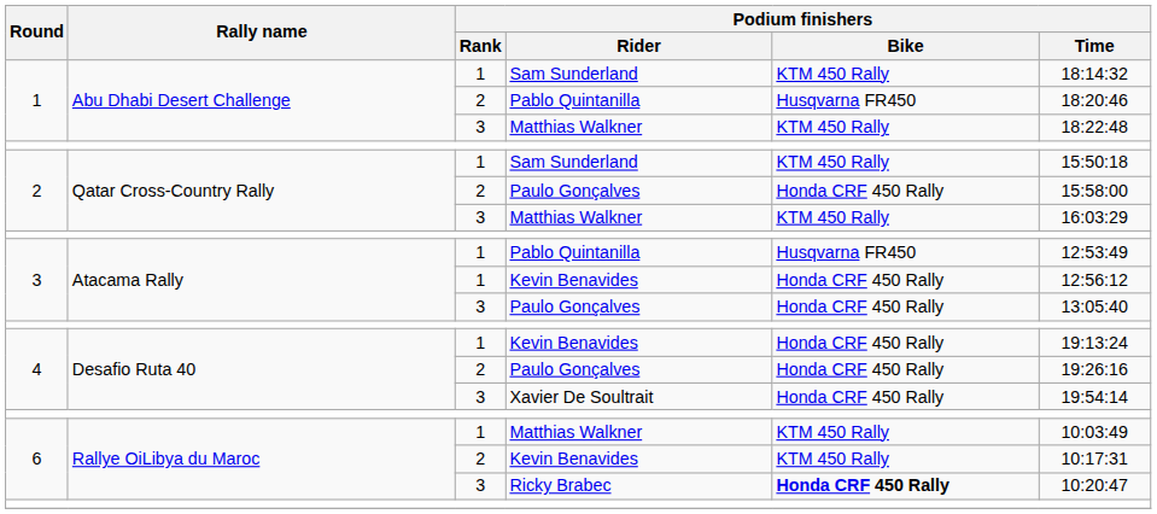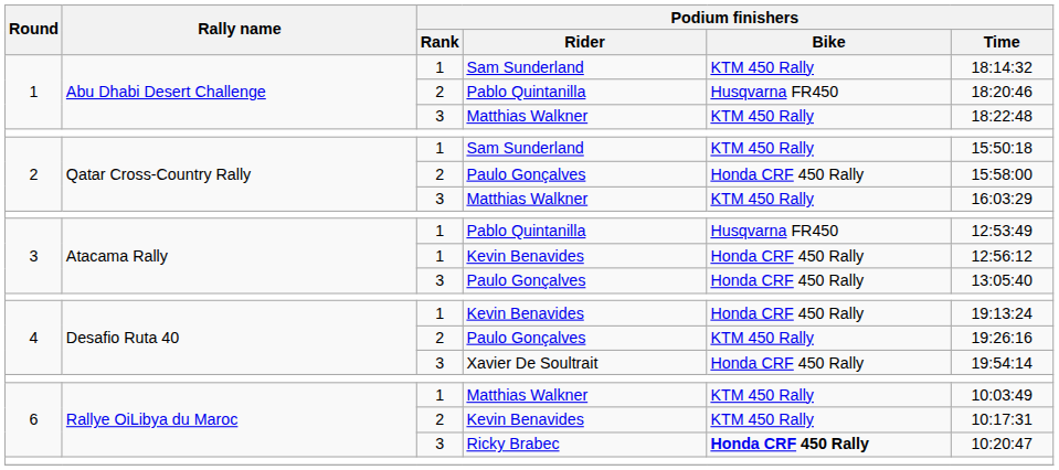 <table class="wikitable" style="font-size:85%;">
 <tr>
 <th rowspan=2>Round</th>
 <th style="width:22em" rowspan=2>Rally name</th>
 <th colspan=4>Podium finishers</th>
 </tr>
 <tr>
 <th>Rank</th>
 <th style="width:15em">Rider</th>
 <th style="width:15em">Bike</th>
 <th style="width:6em">Time</th>
 </tr>
 <tr>
 <td rowspan=3 align=center>1</td>
 <td rowspan=3> <a href='#'>Abu Dhabi Desert Challenge</a></td>
 <td align=center>1</td>
 <td> <a href='#'>Sam Sunderland</a></td>
 <td><a href='#'>KTM 450 Rally</a></td>
 <td align=center>18:14:32</td>
 </tr>
 <tr>
 <td align=center>2</td>
 <td> <a href='#'>Pablo Quintanilla</a></td>
 <td><a href='#'>Husqvarna</a> FR450</td>
 <td align=center>18:20:46</td>
 </tr>
 <tr>
 <td align=center>3</td>
 <td> <a href='#'>Matthias Walkner</a></td>
 <td><a href='#'>KTM 450 Rally</a></td>
 <td align=center>18:22:48</td>
 </tr>
 <tr style="background:white;">
 <td colspan="6"></td>
 </tr>
 <tr>
 <td rowspan=3 align=center>2</td>
 <td rowspan=3> Qatar Cross-Country Rally</td>
 <td align=center>1</td>
 <td> <a href='#'>Sam Sunderland</a></td>
 <td><a href='#'>KTM 450 Rally</a></td>
 <td align=center>15:50:18</td>
 </tr>
 <tr>
 <td align=center>2</td>
 <td> <a href='#'>Paulo Gonçalves</a></td>
 <td><a href='#'>Honda CRF</a> 450 Rally</td>
 <td align=center>15:58:00</td>
 </tr>
 <tr>
 <td align=center>3</td>
 <td> <a href='#'>Matthias Walkner</a></td>
 <td><a href='#'>KTM 450 Rally</a></td>
 <td align=center>16:03:29</td>
 </tr>
 <tr style="background:white;">
 <td colspan="6"></td>
 </tr>
 <tr>
 <td rowspan=3 align=center>3</td>
 <td rowspan=3> Atacama Rally</td>
 <td align=center>1</td>
 <td> <a href='#'>Pablo Quintanilla</a></td>
 <td><a href='#'>Husqvarna</a> FR450</td>
 <td align=center>12:53:49</td>
 </tr>
 <tr>
 <td align=center>1</td>
 <td> <a href='#'>Kevin Benavides</a></td>
 <td><a href='#'>Honda CRF</a> 450 Rally</td>
 <td align=center>12:56:12</td>
 </tr>
 <tr>
 <td align=center>3</td>
 <td> <a href='#'>Paulo Gonçalves</a></td>
 <td><a href='#'>Honda CRF</a> 450 Rally</td>
 <td align=center>13:05:40</td>
 </tr>
 <tr style="background:white;">
 <td colspan="6"></td>
 </tr>
 <tr>
 <td rowspan=3 align=center>4</td>
 <td rowspan=3> Desafio Ruta 40</td>
 <td align=center>1</td>
 <td> <a href='#'>Kevin Benavides</a></td>
 <td><a href='#'>Honda CRF</a> 450 Rally</td>
 <td align=center>19:13:24</td>
 </tr>
 <tr>
 <td align=center>2</td>
 <td> <a href='#'>Paulo Gonçalves</a></td>
-<td><a href='#'>Honda CRF</a> 450 Rally</td>
+<td><a href='#'>KTM 450 Rally</a></td>
 <td align=center>19:26:16</td>
 </tr>
 <tr>
 <td align=center>3</td>
 <td> Xavier De Soultrait</td>
 <td><a href='#'>Honda CRF</a> 450 Rally</td>
 <td align=center>19:54:14</td>
 </tr>
 <tr style="background:white;">
 <td colspan="6"></td>
 </tr>
 <tr>
 <td rowspan=3 align=center>6</td>
 <td rowspan=3> <a href='#'>Rallye OiLibya du Maroc</a></td>
 <td align=center>1</td>
 <td> <a href='#'>Matthias Walkner</a></td>
 <td><a href='#'>KTM 450 Rally</a></td>
 <td align=center>10:03:49</td>
 </tr>
 <tr>
 <td align=center>2</td>
 <td> <a href='#'>Kevin Benavides</a></td>
 <td><a href='#'>KTM 450 Rally</a></td>
 <td align=center>10:17:31</td>
 </tr>
 <tr>
 <td align=center>3</td>
 <td> <a href='#'>Ricky Brabec</a></td>
 <td><strong><a href='#'>Honda CRF</a> 450 Rally</strong></td>
 <td align=center>10:20:47</td>
 </tr>
 <tr style="background:white;">
 <td colspan="6"></td>
 </tr>
 <tr>
 </tr>
 </table>
